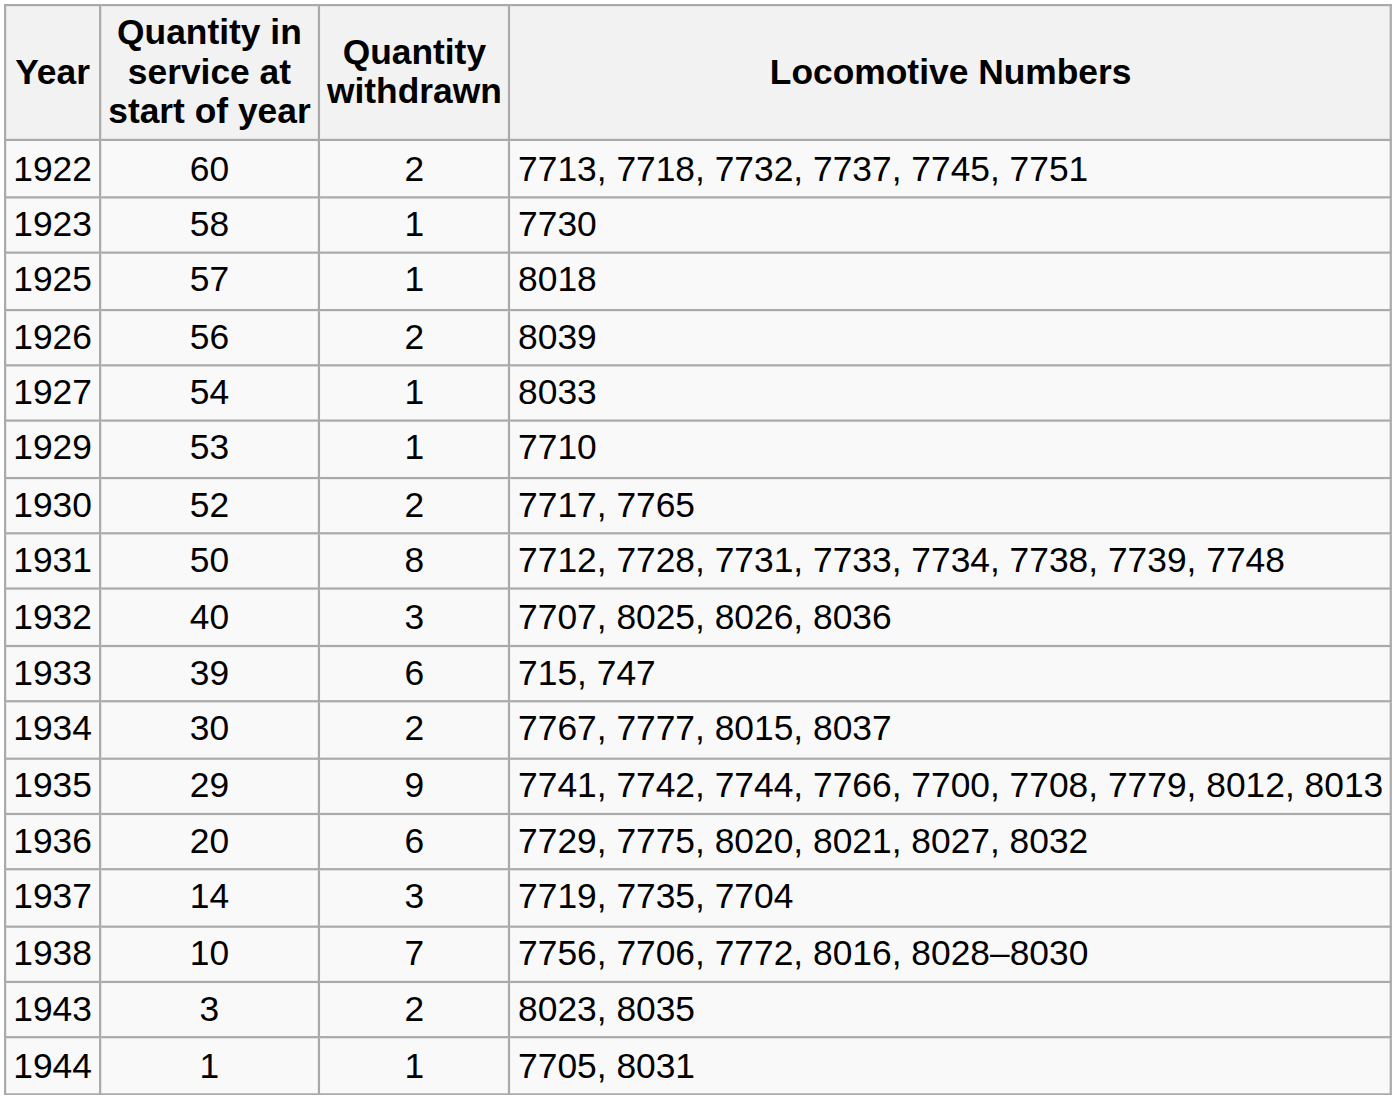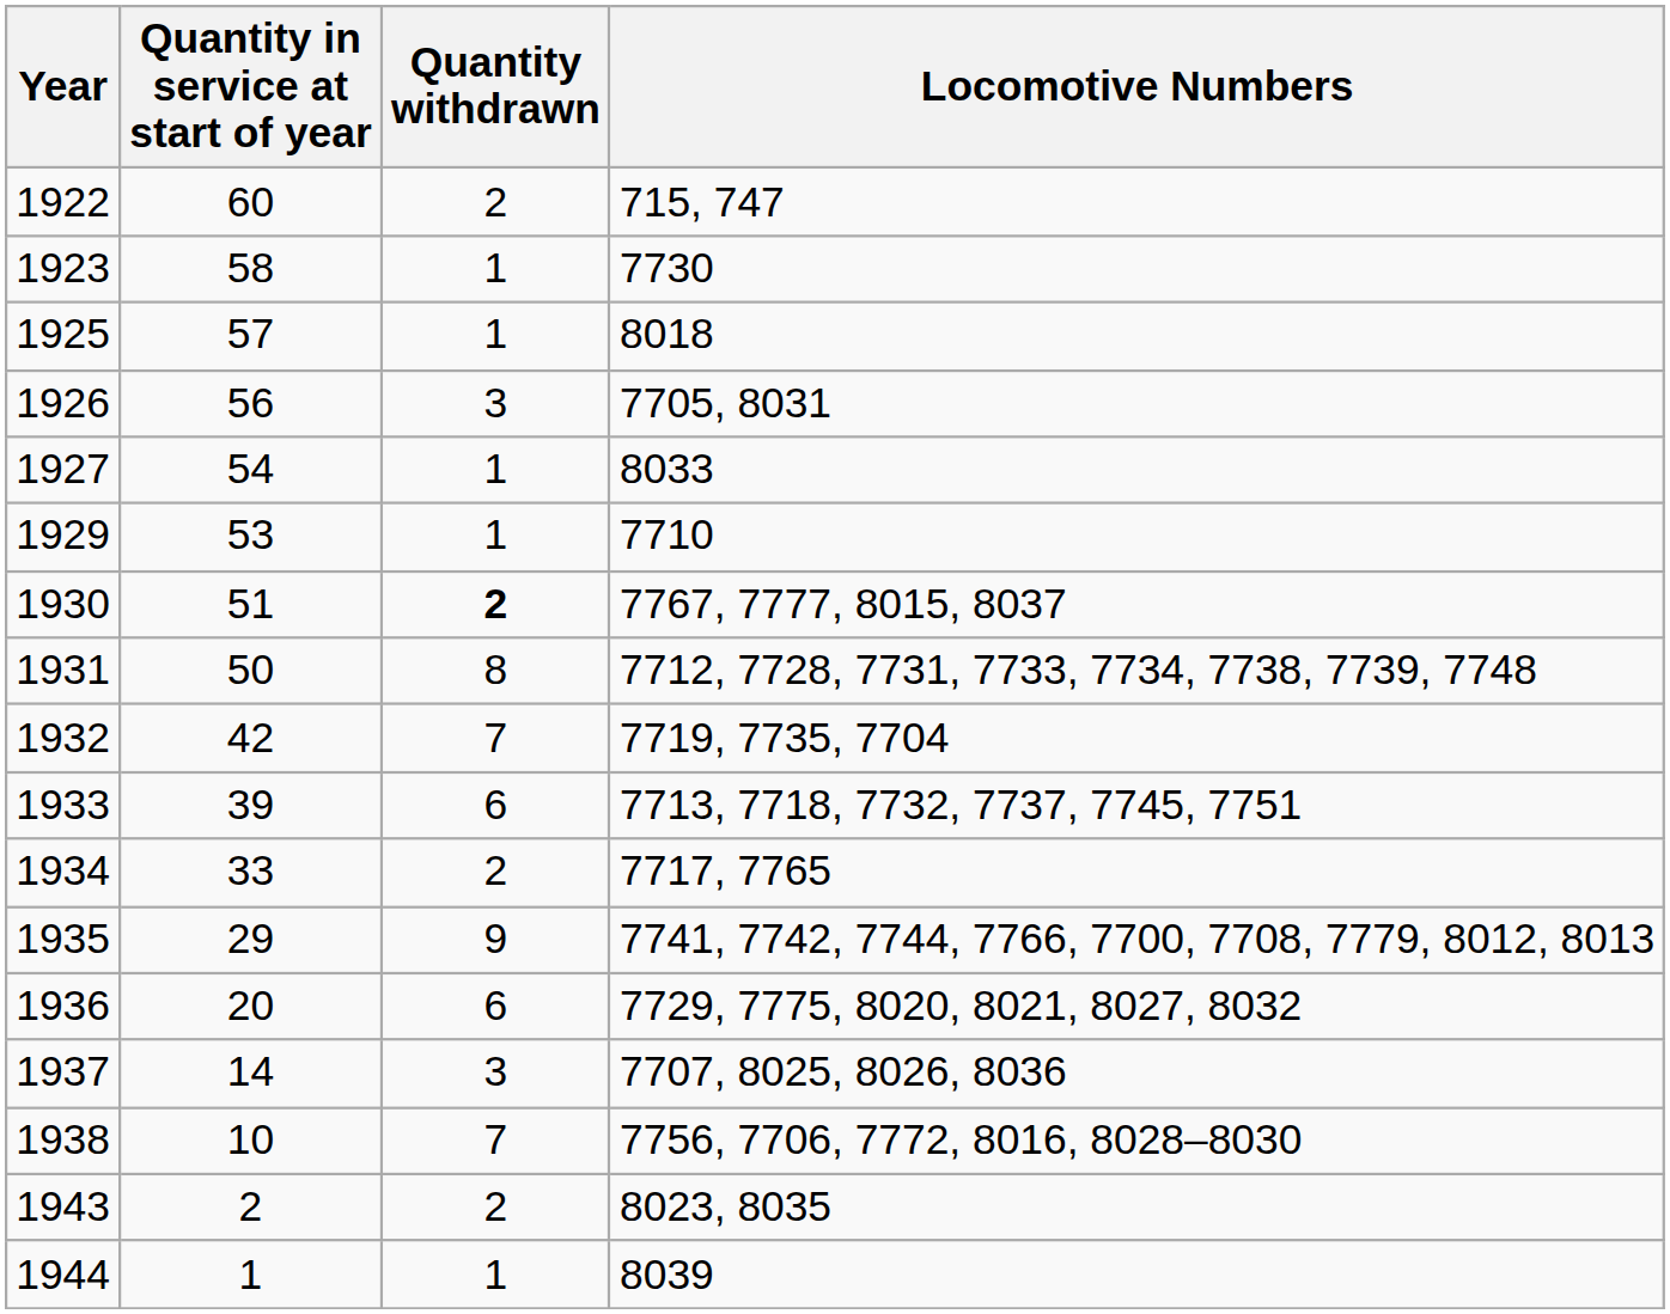 <table class=wikitable style=text-align:center>
 <tr>
 <th>Year</th>
 <th>Quantity in<br>service at<br>start of year</th>
 <th>Quantity<br>withdrawn</th>
 <th>Locomotive Numbers</th>
 </tr>
 <tr>
 <td>1922</td>
 <td>60</td>
 <td>2</td>
-<td style=text-align:left>7713, 7718, 7732, 7737, 7745, 7751</td>
+<td style=text-align:left>715, 747</td>
 </tr>
 <tr>
 <td>1923</td>
 <td>58</td>
 <td>1</td>
 <td style=text-align:left>7730</td>
 </tr>
 <tr>
 <td>1925</td>
 <td>57</td>
 <td>1</td>
 <td style=text-align:left>8018</td>
 </tr>
 <tr>
 <td>1926</td>
 <td>56</td>
-<td>2</td>
-<td style=text-align:left>8039</td>
+<td>3</td>
+<td style=text-align:left>7705, 8031</td>
 </tr>
 <tr>
 <td>1927</td>
 <td>54</td>
 <td>1</td>
 <td style=text-align:left>8033</td>
 </tr>
 <tr>
 <td>1929</td>
 <td>53</td>
 <td>1</td>
 <td style=text-align:left>7710</td>
 </tr>
 <tr>
 <td>1930</td>
-<td>52</td>
-<td>2</td>
-<td style=text-align:left>7717, 7765</td>
+<td>51</td>
+<td><strong>2</strong></td>
+<td style=text-align:left>7767, 7777, 8015, 8037</td>
 </tr>
 <tr>
 <td>1931</td>
 <td>50</td>
 <td>8</td>
 <td style=text-align:left>7712, 7728, 7731, 7733, 7734, 7738, 7739, 7748</td>
 </tr>
 <tr>
 <td>1932</td>
-<td>40</td>
-<td>3</td>
-<td style=text-align:left>7707, 8025, 8026, 8036</td>
+<td>42</td>
+<td>7</td>
+<td style=text-align:left>7719, 7735, 7704</td>
 </tr>
 <tr>
 <td>1933</td>
 <td>39</td>
 <td>6</td>
-<td style=text-align:left>715, 747</td>
+<td style=text-align:left>7713, 7718, 7732, 7737, 7745, 7751</td>
 </tr>
 <tr>
 <td>1934</td>
-<td>30</td>
+<td>33</td>
 <td>2</td>
-<td style=text-align:left>7767, 7777, 8015, 8037</td>
+<td style=text-align:left>7717, 7765</td>
 </tr>
 <tr>
 <td>1935</td>
 <td>29</td>
 <td>9</td>
 <td style=text-align:left>7741, 7742, 7744, 7766, 7700, 7708, 7779, 8012, 8013</td>
 </tr>
 <tr>
 <td>1936</td>
 <td>20</td>
 <td>6</td>
 <td style=text-align:left>7729, 7775, 8020, 8021, 8027, 8032</td>
 </tr>
 <tr>
 <td>1937</td>
 <td>14</td>
 <td>3</td>
-<td style=text-align:left>7719, 7735, 7704</td>
+<td style=text-align:left>7707, 8025, 8026, 8036</td>
 </tr>
 <tr>
 <td>1938</td>
 <td>10</td>
 <td>7</td>
 <td style=text-align:left>7756, 7706, 7772, 8016, 8028–8030</td>
 </tr>
 <tr>
 <td>1943</td>
-<td>3</td>
+<td>2</td>
 <td>2</td>
 <td style=text-align:left>8023, 8035</td>
 </tr>
 <tr>
 <td>1944</td>
 <td>1</td>
 <td>1</td>
-<td style=text-align:left>7705, 8031</td>
+<td style=text-align:left>8039</td>
 </tr>
 <tr>
 </tr>
 </table>
